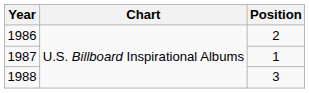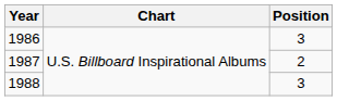 <table class="wikitable">
 <tr>
 <th>Year</th>
 <th>Chart</th>
 <th>Position</th>
 </tr>
 <tr>
 <td>1986</td>
 <td rowspan="4">U.S. <em>Billboard</em> Inspirational Albums</td>
-<td style="text-align:center;">2</td>
+<td style="text-align:center;">3</td>
 </tr>
 <tr>
 <td>1987</td>
-<td style="text-align:center;">1</td>
+<td style="text-align:center;">2</td>
 </tr>
 <tr>
 <td>1988</td>
 <td style="text-align:center;">3</td>
 </tr>
 </table>
